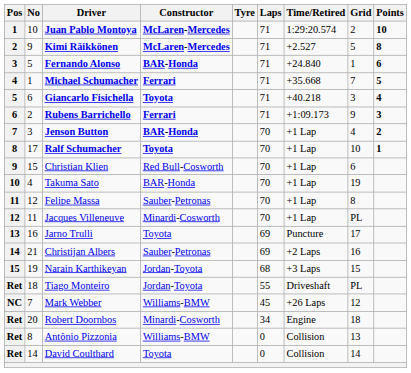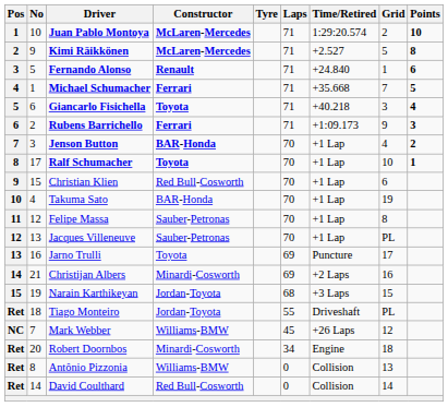 <table class="wikitable" style="font-size: 85%;">
 <tr style="background: #f9f9f9;">
 <th>Pos</th>
 <th>No</th>
 <th>Driver</th>
 <th>Constructor</th>
 <th>Tyre</th>
 <th>Laps</th>
 <th>Time/Retired</th>
 <th>Grid</th>
 <th>Points</th>
 </tr>
 <tr>
 <th>1</th>
 <td>10</td>
 <td> <strong><a href='#'>Juan Pablo Montoya</a></strong></td>
 <td><strong><a href='#'>McLaren</a>-<a href='#'>Mercedes</a></strong></td>
 <td></td>
 <td>71</td>
 <td>1:29:20.574</td>
 <td>2</td>
 <td><strong>10</strong></td>
 </tr>
 <tr>
 <th>2</th>
 <td>9</td>
 <td> <strong><a href='#'>Kimi Räikkönen</a></strong></td>
 <td><strong><a href='#'>McLaren</a>-<a href='#'>Mercedes</a></strong></td>
 <td></td>
 <td>71</td>
 <td>+2.527</td>
 <td>5</td>
 <td><strong>8</strong></td>
 </tr>
 <tr>
 <th>3</th>
 <td>5</td>
 <td> <strong><a href='#'>Fernando Alonso</a></strong></td>
-<td><strong><a href='#'>BAR</a>-<a href='#'>Honda</a></strong></td>
+<td><strong><a href='#'>Renault</a></strong></td>
 <td></td>
 <td>71</td>
 <td>+24.840</td>
 <td>1</td>
 <td><strong>6</strong></td>
 </tr>
 <tr>
 <th>4</th>
 <td>1</td>
 <td> <strong><a href='#'>Michael Schumacher</a></strong></td>
 <td><strong><a href='#'>Ferrari</a></strong></td>
 <td></td>
 <td>71</td>
 <td>+35.668</td>
 <td>7</td>
 <td><strong>5</strong></td>
 </tr>
 <tr>
 <th>5</th>
 <td>6</td>
 <td> <strong><a href='#'>Giancarlo Fisichella</a></strong></td>
 <td><strong><a href='#'>Toyota</a></strong></td>
 <td></td>
 <td>71</td>
 <td>+40.218</td>
 <td>3</td>
 <td><strong>4</strong></td>
 </tr>
 <tr>
 <th>6</th>
 <td>2</td>
 <td> <strong><a href='#'>Rubens Barrichello</a></strong></td>
 <td><strong><a href='#'>Ferrari</a></strong></td>
 <td></td>
 <td>71</td>
 <td>+1:09.173</td>
 <td>9</td>
 <td><strong>3</strong></td>
 </tr>
 <tr>
 <th>7</th>
 <td>3</td>
 <td> <strong><a href='#'>Jenson Button</a></strong></td>
 <td><strong><a href='#'>BAR</a>-<a href='#'>Honda</a></strong></td>
 <td></td>
 <td>70</td>
 <td>+1 Lap</td>
 <td>4</td>
 <td><strong>2</strong></td>
 </tr>
 <tr>
 <th>8</th>
 <td>17</td>
 <td> <strong><a href='#'>Ralf Schumacher</a></strong></td>
 <td><strong><a href='#'>Toyota</a></strong></td>
 <td></td>
 <td>70</td>
 <td>+1 Lap</td>
 <td>10</td>
 <td><strong>1</strong></td>
 </tr>
 <tr>
 <th>9</th>
 <td>15</td>
 <td> <a href='#'>Christian Klien</a></td>
 <td><a href='#'>Red Bull</a>-<a href='#'>Cosworth</a></td>
 <td></td>
 <td>70</td>
 <td>+1 Lap</td>
 <td>6</td>
 <td></td>
 </tr>
 <tr>
 <th>10</th>
 <td>4</td>
 <td> <a href='#'>Takuma Sato</a></td>
 <td><a href='#'>BAR</a>-<a href='#'>Honda</a></td>
 <td></td>
 <td>70</td>
 <td>+1 Lap</td>
 <td>19</td>
 <td></td>
 </tr>
 <tr>
 <th>11</th>
 <td>12</td>
 <td> <a href='#'>Felipe Massa</a></td>
 <td><a href='#'>Sauber</a>-<a href='#'>Petronas</a></td>
 <td></td>
 <td>70</td>
 <td>+1 Lap</td>
 <td>8</td>
 <td></td>
 </tr>
 <tr>
 <th>12</th>
-<td>11</td>
+<td>13</td>
 <td> <a href='#'>Jacques Villeneuve</a></td>
-<td><a href='#'>Minardi</a>-<a href='#'>Cosworth</a></td>
+<td><a href='#'>Sauber</a>-<a href='#'>Petronas</a></td>
 <td></td>
 <td>70</td>
 <td>+1 Lap</td>
 <td>PL</td>
 <td></td>
 </tr>
 <tr>
 <th>13</th>
 <td>16</td>
 <td> <a href='#'>Jarno Trulli</a></td>
 <td><a href='#'>Toyota</a></td>
 <td></td>
 <td>69</td>
 <td>Puncture</td>
 <td>17</td>
 <td></td>
 </tr>
 <tr>
 <th>14</th>
 <td>21</td>
 <td> <a href='#'>Christijan Albers</a></td>
-<td><a href='#'>Sauber</a>-<a href='#'>Petronas</a></td>
+<td><a href='#'>Minardi</a>-<a href='#'>Cosworth</a></td>
 <td></td>
 <td>69</td>
 <td>+2 Laps</td>
 <td>16</td>
 <td></td>
 </tr>
 <tr>
 <th>15</th>
 <td>19</td>
 <td> <a href='#'>Narain Karthikeyan</a></td>
 <td><a href='#'>Jordan</a>-<a href='#'>Toyota</a></td>
 <td></td>
 <td>68</td>
 <td>+3 Laps</td>
 <td>15</td>
 <td></td>
 </tr>
 <tr>
 <th>Ret</th>
 <td>18</td>
 <td> <a href='#'>Tiago Monteiro</a></td>
 <td><a href='#'>Jordan</a>-<a href='#'>Toyota</a></td>
 <td></td>
 <td>55</td>
 <td>Driveshaft</td>
 <td>PL</td>
 <td></td>
 </tr>
 <tr>
 <th>NC</th>
 <td>7</td>
 <td> <a href='#'>Mark Webber</a></td>
 <td><a href='#'>Williams</a>-<a href='#'>BMW</a></td>
 <td></td>
 <td>45</td>
 <td>+26 Laps</td>
 <td>12</td>
 <td></td>
 </tr>
 <tr>
 <th>Ret</th>
 <td>20</td>
 <td> <a href='#'>Robert Doornbos</a></td>
 <td><a href='#'>Minardi</a>-<a href='#'>Cosworth</a></td>
 <td></td>
 <td>34</td>
 <td>Engine</td>
 <td>18</td>
 <td></td>
 </tr>
 <tr>
 <th>Ret</th>
 <td>8</td>
 <td> <a href='#'>Antônio Pizzonia</a></td>
 <td><a href='#'>Williams</a>-<a href='#'>BMW</a></td>
 <td></td>
 <td>0</td>
 <td>Collision</td>
 <td>13</td>
 <td></td>
 </tr>
 <tr>
 <th>Ret</th>
 <td>14</td>
 <td> <a href='#'>David Coulthard</a></td>
-<td><a href='#'>Toyota</a></td>
+<td><a href='#'>Red Bull</a>-<a href='#'>Cosworth</a></td>
 <td></td>
 <td>0</td>
 <td>Collision</td>
 <td>14</td>
 <td></td>
 </tr>
 <tr>
 <th colspan="9"></th>
 </tr>
 </table>
